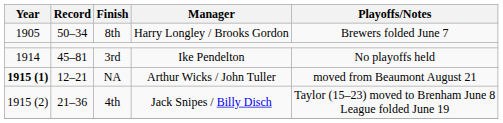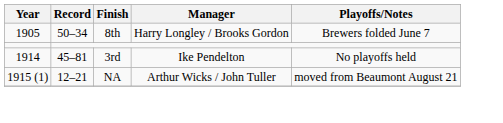 <table class="wikitable" style="text-align:center">
 <tr>
 <th>Year</th>
 <th>Record</th>
 <th>Finish</th>
 <th>Manager</th>
 <th>Playoffs/Notes</th>
 </tr>
 <tr align=center>
 <td>1905</td>
 <td>50–34</td>
 <td>8th</td>
 <td>Harry Longley / Brooks Gordon</td>
 <td>Brewers folded June 7</td>
 </tr>
 <tr align=center>
 <td></td>
 </tr>
 <tr align=center>
 <td>1914</td>
 <td>45–81</td>
 <td>3rd</td>
 <td>Ike Pendelton</td>
 <td>No playoffs held</td>
 </tr>
 <tr align=center>
-<td><strong>1915 (1)</strong></td>
+<td>1915 (1)</td>
 <td>12–21</td>
 <td>NA</td>
 <td>Arthur Wicks / John Tuller</td>
 <td>moved from Beaumont August 21</td>
 </tr>
 <tr align=center>
-<td>1915 (2)</td>
-<td>21–36</td>
-<td>4th</td>
-<td>Jack Snipes / <a href='#'>Billy Disch</a></td>
-<td>Taylor (15–23) moved to Brenham June 8<br>League folded June 19</td>
-</tr>
-<tr align=center>
 </tr>
 </table>
